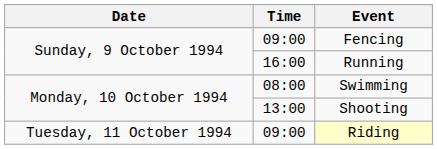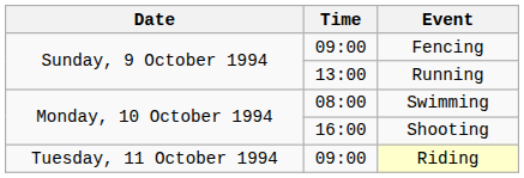 <table class = "wikitable" style="text-align:center;">
 <tr>
 <th width=220>Date</th>
 <th width=50>Time</th>
 <th width=100>Event</th>
 </tr>
 <tr>
 <td rowspan=2>Sunday, 9 October 1994</td>
 <td>09:00</td>
 <td>Fencing</td>
 </tr>
 <tr>
-<td>16:00</td>
+<td>13:00</td>
 <td>Running</td>
 </tr>
 <tr>
 <td rowspan=2>Monday, 10 October 1994</td>
 <td>08:00</td>
 <td>Swimming</td>
 </tr>
 <tr>
-<td>13:00</td>
+<td>16:00</td>
 <td>Shooting</td>
 </tr>
 <tr>
 <td>Tuesday, 11 October 1994</td>
 <td>09:00</td>
 <td bgcolor=ffffcc>Riding</td>
 </tr>
 </table>
